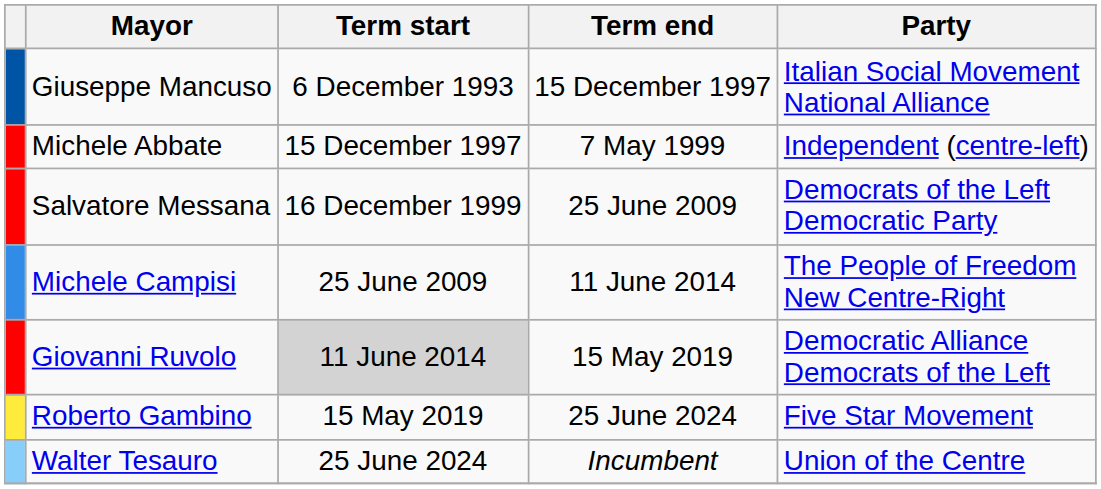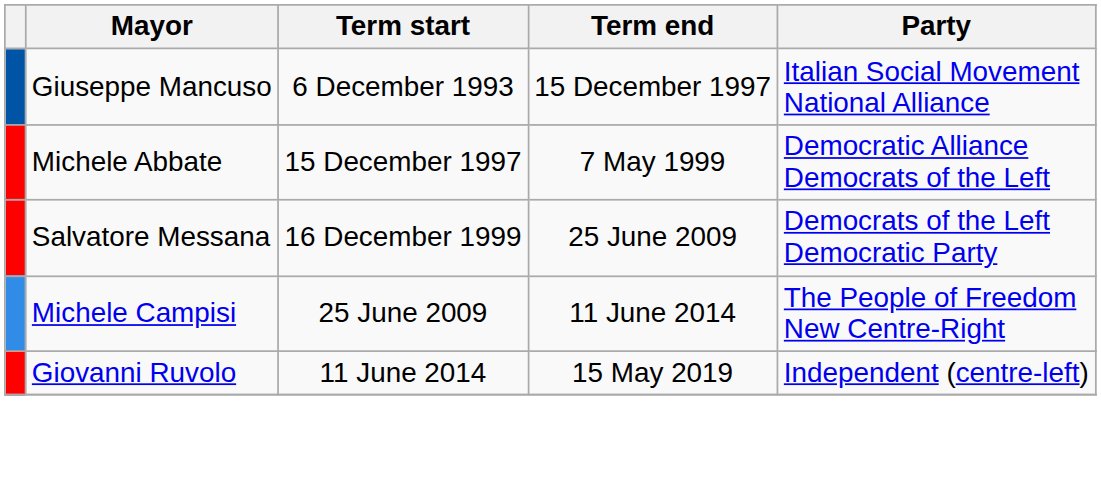 <table class="wikitable">
 <tr>
 <th class=unsortable> </th>
 <th>Mayor</th>
 <th>Term start</th>
 <th>Term end</th>
 <th>Party</th>
 </tr>
 <tr>
 <th style="background:#0054A5;"></th>
 <td>Giuseppe Mancuso</td>
 <td align=center>6 December 1993</td>
 <td align=center>15 December 1997</td>
 <td><a href='#'>Italian Social Movement</a><br><a href='#'>National Alliance</a></td>
 </tr>
 <tr>
 <th style="background:#FF0000;"></th>
 <td>Michele Abbate</td>
 <td align=center>15 December 1997</td>
 <td align=center>7 May 1999</td>
-<td><a href='#'>Independent</a> (<a href='#'>centre-left</a>)</td>
+<td><a href='#'>Democratic Alliance</a><br><a href='#'>Democrats of the Left</a></td>
 </tr>
 <tr>
 <th style="background:#FF0000;"></th>
 <td>Salvatore Messana</td>
 <td align=center>16 December 1999</td>
 <td align=center>25 June 2009</td>
 <td><a href='#'>Democrats of the Left</a><br><a href='#'>Democratic Party</a></td>
 </tr>
 <tr>
 <th style="background:#318CE7;"></th>
 <td><a href='#'>Michele Campisi</a></td>
 <td align=center>25 June 2009</td>
 <td align=center>11 June 2014</td>
 <td><a href='#'>The People of Freedom</a><br><a href='#'>New Centre-Right</a></td>
 </tr>
 <tr>
 <th style="background:#FF0000;"></th>
 <td><a href='#'>Giovanni Ruvolo</a></td>
-<td align=center style="background: lightgrey;">11 June 2014</td>
+<td align=center>11 June 2014</td>
 <td align=center>15 May 2019</td>
-<td><a href='#'>Democratic Alliance</a><br><a href='#'>Democrats of the Left</a></td>
-</tr>
-<tr>
-<th style="background:#FFEB3B;"></th>
-<td><a href='#'>Roberto Gambino</a></td>
-<td align=center>15 May 2019</td>
-<td align=center>25 June 2024</td>
-<td><a href='#'>Five Star Movement</a></td>
-</tr>
-<tr>
-<th style="background:#87CEFA;"></th>
-<td><a href='#'>Walter Tesauro</a></td>
-<td align=center>25 June 2024</td>
-<td align=center><em>Incumbent</em></td>
-<td><a href='#'>Union of the Centre</a></td>
+<td><a href='#'>Independent</a> (<a href='#'>centre-left</a>)</td>
 </tr>
 <tr>
 </tr>
 </table>
